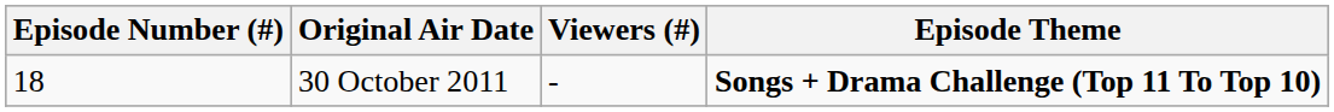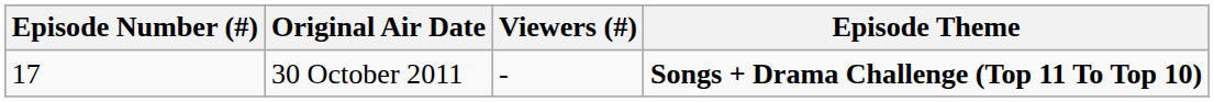 <table class="wikitable">
 <tr>
 <th>Episode Number (#)</th>
 <th>Original Air Date</th>
 <th>Viewers (#)</th>
 <th>Episode Theme</th>
 </tr>
 <tr>
-<td>18</td>
+<td>17</td>
 <td>30 October 2011</td>
 <td>-</td>
 <td><strong>Songs + Drama Challenge (Top 11 To Top 10)</strong></td>
 </tr>
 </table>
